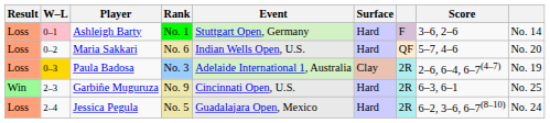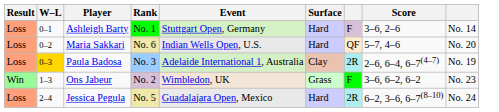 <table class="wikitable sortable">
 <tr>
 <th>Result</th>
 <th class=unsortable>W–L</th>
 <th>Player</th>
 <th>Rank</th>
 <th>Event</th>
 <th>Surface</th>
 <th></th>
 <th class=unsortable>Score</th>
 <th></th>
 </tr>
 <tr>
 <td bgcolor=ffa07a>Loss</td>
-<td style="background: pink;"><small>0–1</small></td>
+<td><small>0–1</small></td>
 <td> <a href='#'>Ashleigh Barty</a></td>
 <td bgcolor=lime>No. 1</td>
 <td bgcolor=d4f1c5><a href='#'>Stuttgart Open</a>, Germany</td>
 <td bgcolor=#ccf>Hard</td>
 <td bgcolor=thistle>F</td>
 <td>3–6, 2–6</td>
 <td>No. 14</td>
 </tr>
 <tr>
 <td bgcolor=ffa07a>Loss</td>
 <td><small>0–2</small></td>
 <td> <a href='#'>Maria Sakkari</a></td>
 <td bgcolor=eee8aa>No. 6</td>
 <td bgcolor=e9e9e9><a href='#'>Indian Wells Open</a>, U.S.</td>
 <td bgcolor=#ccf>Hard</td>
 <td bgcolor=ffebcd>QF</td>
 <td>5–7, 4–6</td>
 <td>No. 20</td>
 </tr>
 <tr>
 <td bgcolor=ffa07a>Loss</td>
 <td style="background: gold;"><small>0–3</small></td>
 <td> <a href='#'>Paula Badosa</a></td>
 <td bgcolor=#9cf>No. 3</td>
 <td bgcolor=d4f1c5><a href='#'>Adelaide International 1</a>, Australia</td>
 <td bgcolor=ebc2af>Clay</td>
 <td bgcolor=afeeee>2R</td>
 <td>2–6, 6–4, 6–7<sup>(4–7)</sup></td>
 <td>No. 19</td>
 </tr>
 <tr>
 <td bgcolor=98FB98>Win</td>
-<td><small>2–3</small></td>
-<td> <a href='#'>Garbiñe Muguruza</a></td>
-<td bgcolor=eee8aa>No. 9</td>
-<td bgcolor=e9e9e9><a href='#'>Cincinnati Open</a>, U.S.</td>
-<td bgcolor=ccccff>Hard</td>
-<td bgcolor=afeeee>2R</td>
-<td>6–3, 6–1</td>
-<td>No. 25</td>
+<td><small>1–3</small></td>
+<td> <a href='#'>Ons Jabeur</a></td>
+<td bgcolor=thistle>No. 2</td>
+<td bgcolor=f3e6d7><a href='#'>Wimbledon</a>, UK</td>
+<td bgcolor=#cfc>Grass</td>
+<td bgcolor=lime>F</td>
+<td>3–6, 6–2, 6–2</td>
+<td>No. 23</td>
 </tr>
 <tr>
 <td bgcolor=ffa07a>Loss</td>
 <td><small>2–4</small></td>
 <td> <a href='#'>Jessica Pegula</a></td>
 <td bgcolor=eee8aa>No. 5</td>
 <td bgcolor=e9e9e9><a href='#'>Guadalajara Open</a>, Mexico</td>
 <td bgcolor=#ccf>Hard</td>
 <td bgcolor=afeeee>2R</td>
 <td>6–2, 3–6, 6–7<sup>(8–10)</sup></td>
 <td>No. 24</td>
 </tr>
 </table>
